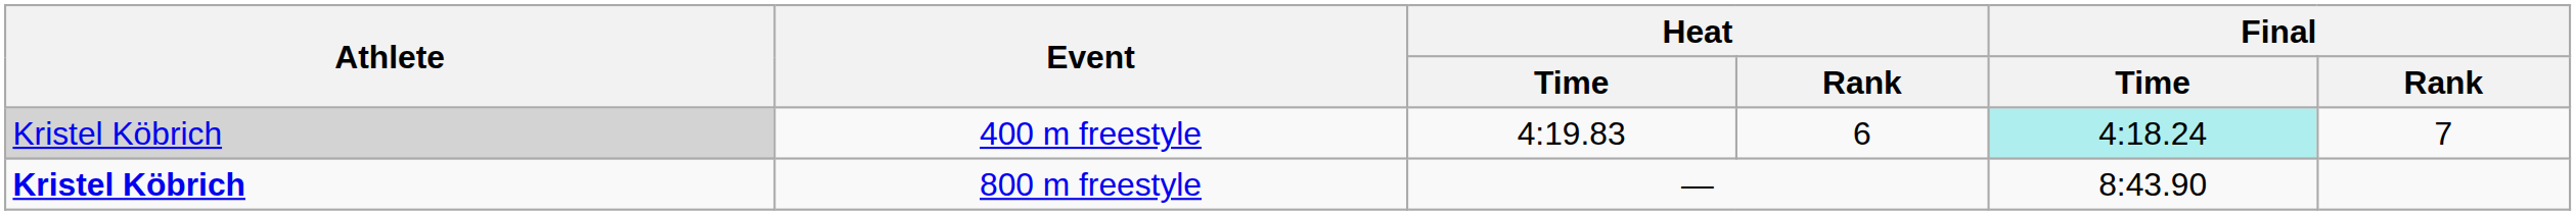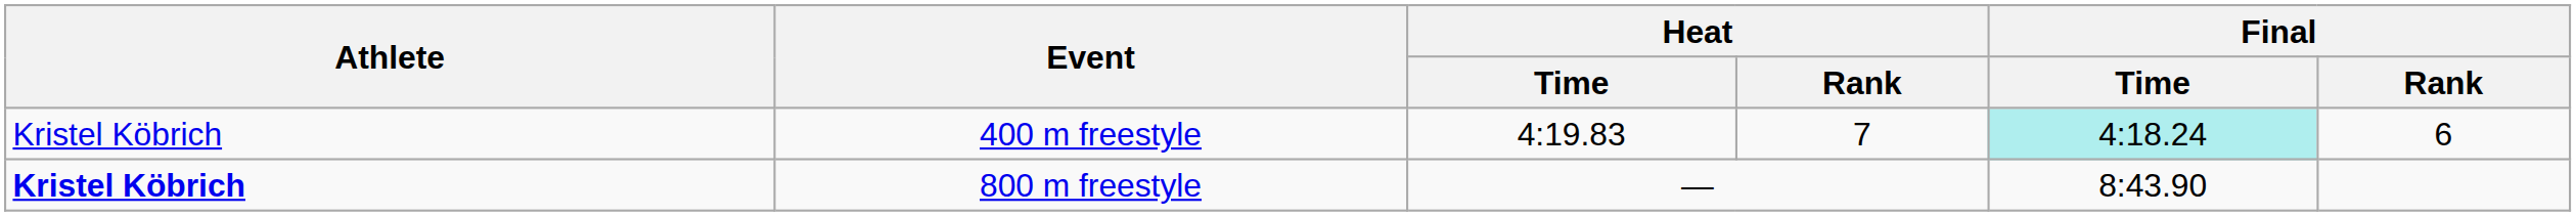 <table class=wikitable style="font-size:95%" width="95%">
 <tr>
 <th rowspan="2">Athlete</th>
 <th rowspan="2">Event</th>
 <th colspan="2">Heat</th>
 <th colspan="2">Final</th>
 </tr>
 <tr>
 <th>Time</th>
 <th>Rank</th>
 <th>Time</th>
 <th>Rank</th>
 </tr>
 <tr>
-<td width=30% style="background: lightgrey;"><a href='#'>Kristel Köbrich</a></td>
+<td width=30%><a href='#'>Kristel Köbrich</a></td>
 <td align=center><a href='#'>400 m freestyle</a></td>
 <td align=center>4:19.83</td>
+<td align=center>7</td>
+<td align=center style="background: paleturquoise;">4:18.24</td>
 <td align=center>6</td>
-<td align=center style="background: paleturquoise;">4:18.24</td>
-<td align=center>7</td>
 </tr>
 <tr>
 <td width=30%><strong><a href='#'>Kristel Köbrich</a></strong></td>
 <td align=center><a href='#'>800 m freestyle</a></td>
 <td colspan=2 align=center>—</td>
 <td align=center>8:43.90</td>
 <td align=center></td>
 </tr>
 </table>
